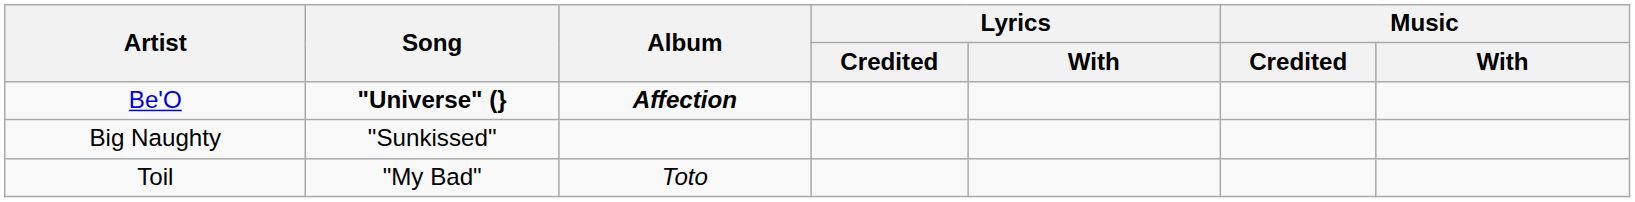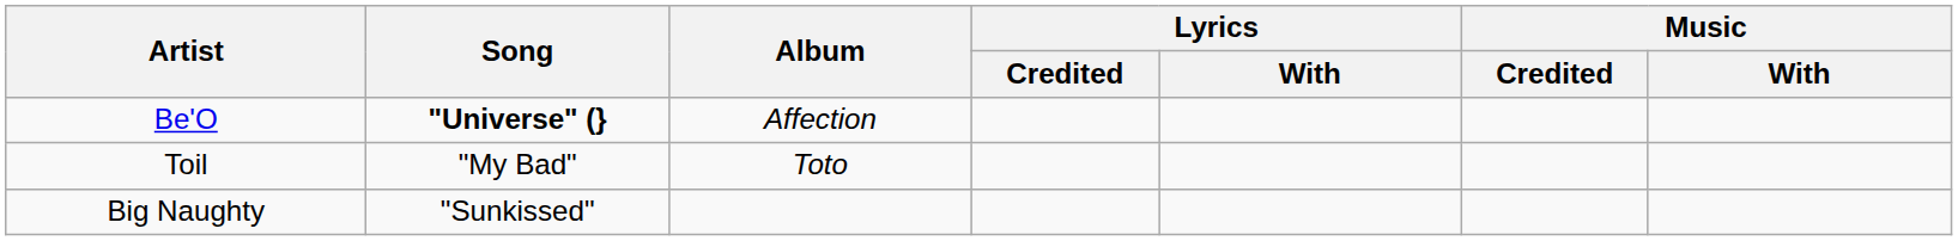 <table class="wikitable" style="text-align:center;">
 <tr>
 <th rowspan="2" style="width:12em;">Artist</th>
 <th rowspan="2" style="width:10em;">Song</th>
 <th rowspan="2" style="width:10em;">Album</th>
 <th colspan="2" style="width:16em;">Lyrics</th>
 <th colspan="2" style="width:16em;">Music</th>
 </tr>
 <tr>
 <th style="width:6em;">Credited</th>
 <th style="width:10em;">With</th>
 <th style="width:6em;">Credited</th>
 <th style="width:10em;">With</th>
 </tr>
 <tr>
 <td><a href='#'>Be'O</a></td>
 <td><strong>"Universe" (} <br></strong></td>
-<td><strong><em>Affection</em></strong></td>
+<td><em>Affection</em></td>
+<td></td>
+<td></td>
+<td></td>
+<td></td>
+</tr>
+<tr>
+<td>Toil</td>
+<td>"My Bad"<br></td>
+<td><em>Toto</em></td>
 <td></td>
 <td></td>
 <td></td>
 <td></td>
 </tr>
 <tr>
 <td>Big Naughty</td>
 <td>"Sunkissed" </td>
 <td></td>
 <td></td>
 <td></td>
 <td></td>
 <td></td>
 </tr>
-<tr>
-<td>Toil</td>
-<td>"My Bad"<br></td>
-<td><em>Toto</em></td>
-<td></td>
-<td></td>
-<td></td>
-<td></td>
-</tr>
 </table>
